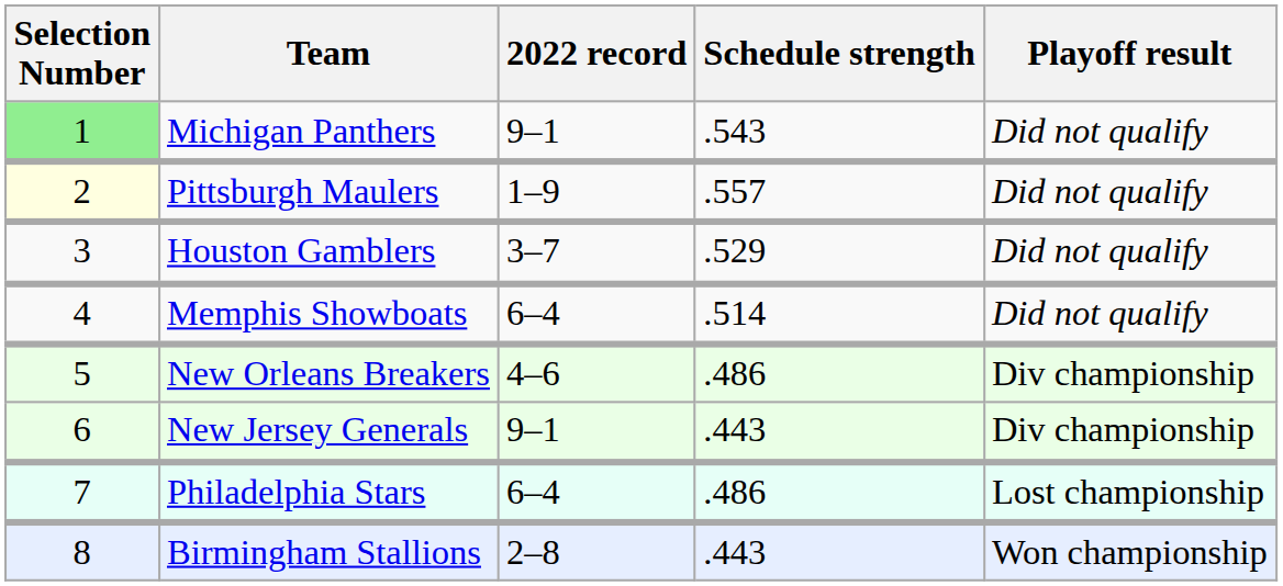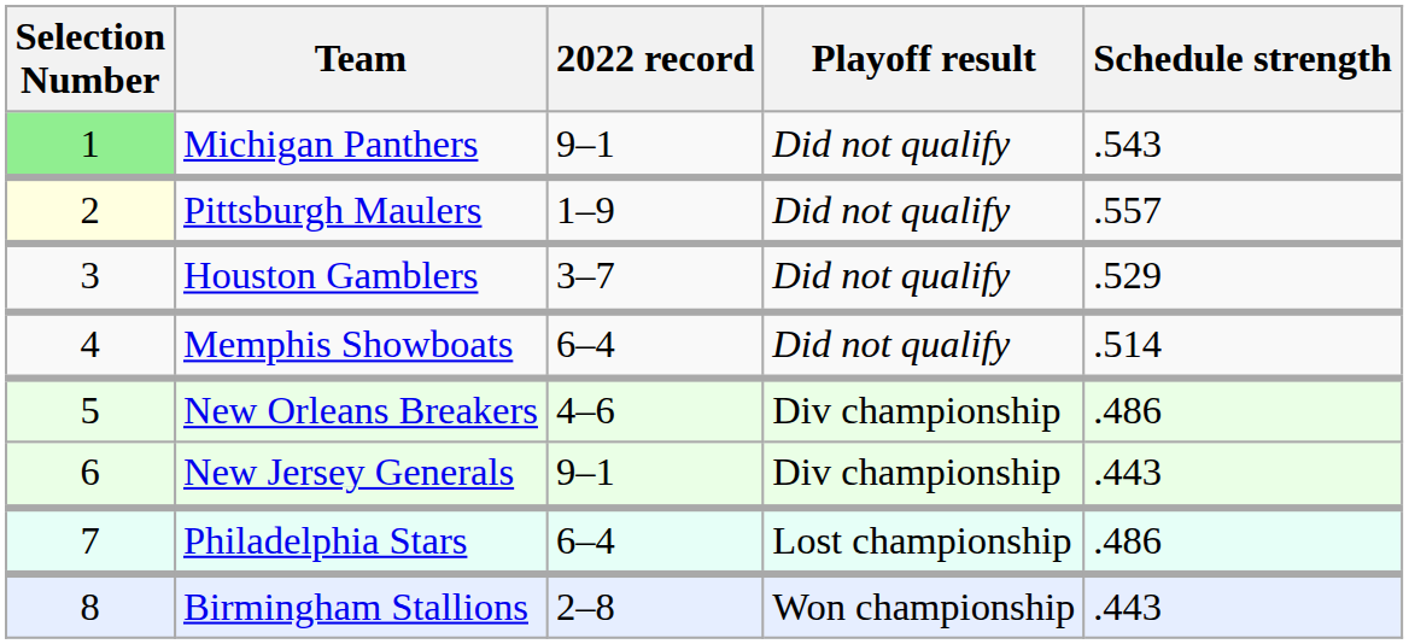 <table class="wikitable">
 <tr>
 <th>Selection<br>Number</th>
 <th>Team</th>
 <th>2022 record</th>
+<th>Playoff result</th>
 <th>Schedule strength</th>
-<th>Playoff result</th>
 </tr>
 <tr>
 <td style="background: lightgreen; text-align:center">1</td>
 <td><a href='#'>Michigan Panthers</a></td>
 <td>9–1</td>
+<td><em>Did not qualify</em></td>
 <td>.543</td>
-<td><em>Did not qualify</em></td>
 </tr>
 <tr style="border-top:3px solid darkgrey">
 <td style="background: lightyellow; text-align:center">2</td>
 <td><a href='#'>Pittsburgh Maulers</a></td>
 <td>1–9</td>
+<td><em>Did not qualify</em></td>
 <td>.557</td>
-<td><em>Did not qualify</em></td>
 </tr>
 <tr style="border-top:3px solid darkgrey">
 <td style="text-align:center">3</td>
 <td><a href='#'>Houston Gamblers</a></td>
 <td>3–7</td>
+<td><em>Did not qualify</em></td>
 <td>.529</td>
-<td><em>Did not qualify</em></td>
 </tr>
 <tr style="border-top:3px solid darkgrey">
 <td style="text-align:center">4</td>
 <td><a href='#'>Memphis Showboats</a></td>
 <td>6–4</td>
+<td><em>Did not qualify</em></td>
 <td>.514</td>
-<td><em>Did not qualify</em></td>
 </tr>
 <tr style="border-top:3px solid darkgrey; background:#eaffe6;">
 <td style="text-align:center">5</td>
 <td><a href='#'>New Orleans Breakers</a></td>
 <td>4–6</td>
+<td>Div championship</td>
 <td>.486</td>
-<td>Div championship</td>
 </tr>
 <tr style="background:#eaffe6;">
 <td style="text-align:center">6</td>
 <td><a href='#'>New Jersey Generals</a></td>
 <td>9–1</td>
+<td>Div championship</td>
 <td>.443</td>
-<td>Div championship</td>
 </tr>
 <tr style="border-top:3px solid darkgrey; background:#e6fff7;">
 <td style="text-align:center">7</td>
 <td><a href='#'>Philadelphia Stars</a></td>
 <td>6–4</td>
+<td>Lost championship</td>
 <td>.486</td>
-<td>Lost championship</td>
 </tr>
 <tr style="border-top:3px solid darkgrey; background:#e6eeff;">
 <td style="text-align:center">8</td>
 <td><a href='#'>Birmingham Stallions</a></td>
 <td>2–8</td>
+<td>Won championship</td>
 <td>.443</td>
-<td>Won championship</td>
 </tr>
 </table>
